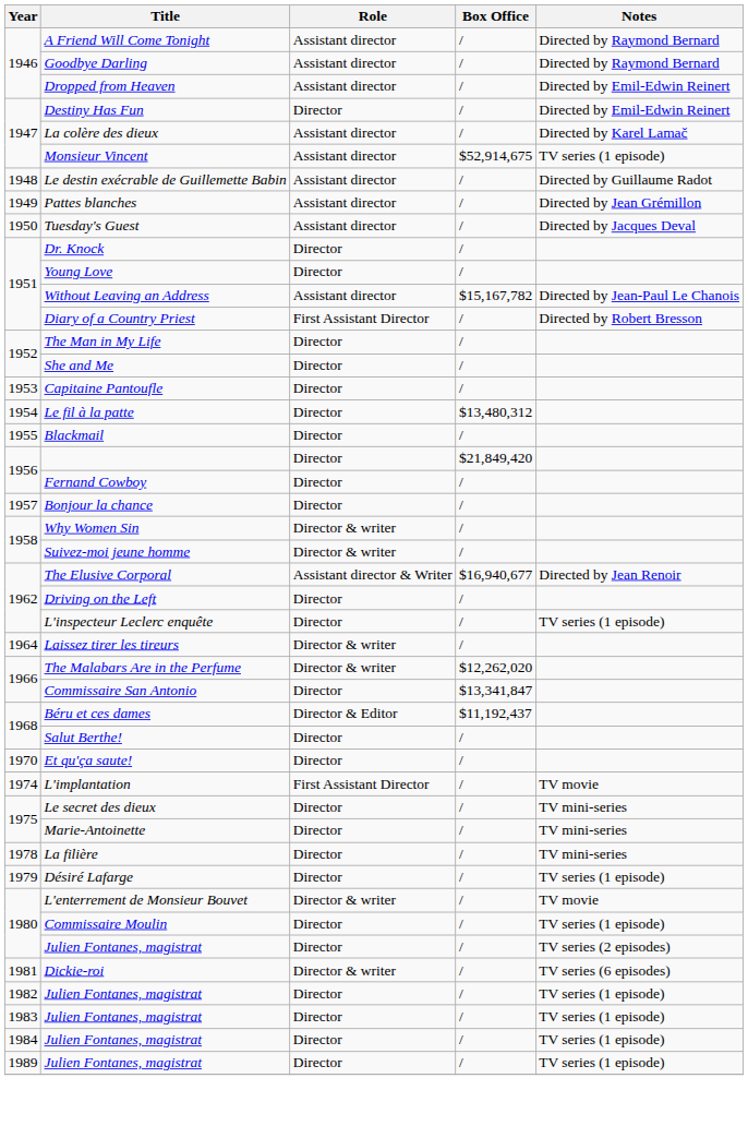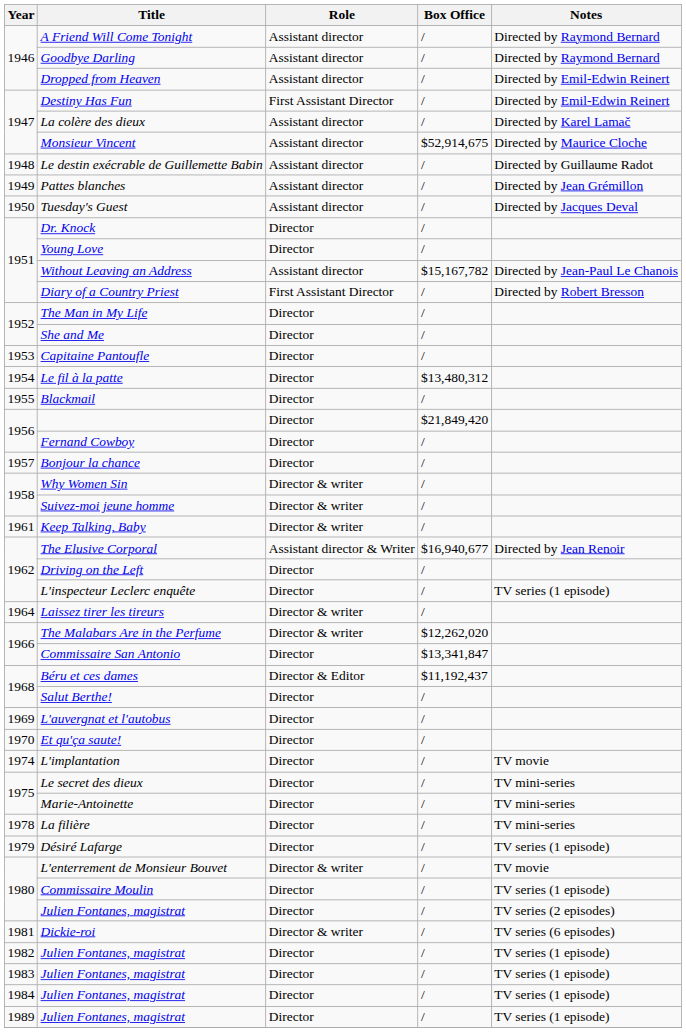 <table class="wikitable sortable">
 <tr>
 <th>Year</th>
 <th>Title</th>
 <th>Role</th>
 <th>Box Office</th>
 <th class="unsortable">Notes</th>
 </tr>
 <tr>
 <td rowspan=3>1946</td>
 <td><em><a href='#'>A Friend Will Come Tonight</a></em></td>
 <td>Assistant director</td>
 <td>/</td>
 <td>Directed by <a href='#'>Raymond Bernard</a></td>
 </tr>
 <tr>
 <td><em><a href='#'>Goodbye Darling</a></em></td>
 <td>Assistant director</td>
 <td>/</td>
 <td>Directed by <a href='#'>Raymond Bernard</a></td>
 </tr>
 <tr>
 <td><em><a href='#'>Dropped from Heaven</a></em></td>
 <td>Assistant director</td>
 <td>/</td>
 <td>Directed by <a href='#'>Emil-Edwin Reinert</a></td>
 </tr>
 <tr>
 <td rowspan=3>1947</td>
 <td><em><a href='#'>Destiny Has Fun</a></em></td>
-<td>Director</td>
+<td>First Assistant Director</td>
 <td>/</td>
 <td>Directed by <a href='#'>Emil-Edwin Reinert</a></td>
 </tr>
 <tr>
 <td><em>La colère des dieux</em></td>
 <td>Assistant director</td>
 <td>/</td>
 <td>Directed by <a href='#'>Karel Lamač</a></td>
 </tr>
 <tr>
 <td><em><a href='#'>Monsieur Vincent</a></em></td>
 <td>Assistant director</td>
 <td>$52,914,675</td>
-<td>TV series (1 episode)</td>
+<td>Directed by <a href='#'>Maurice Cloche</a></td>
 </tr>
 <tr>
 <td rowspan=1>1948</td>
 <td><em>Le destin exécrable de Guillemette Babin</em></td>
 <td>Assistant director</td>
 <td>/</td>
 <td>Directed by Guillaume Radot</td>
 </tr>
 <tr>
 <td rowspan=1>1949</td>
 <td><em>Pattes blanches</em></td>
 <td>Assistant director</td>
 <td>/</td>
 <td>Directed by <a href='#'>Jean Grémillon</a></td>
 </tr>
 <tr>
 <td rowspan=1>1950</td>
 <td><em>Tuesday's Guest</em></td>
 <td>Assistant director</td>
 <td>/</td>
 <td>Directed by <a href='#'>Jacques Deval</a></td>
 </tr>
 <tr>
 <td rowspan=4>1951</td>
 <td><em><a href='#'>Dr. Knock</a></em></td>
 <td>Director</td>
 <td>/</td>
 <td></td>
 </tr>
 <tr>
 <td><em><a href='#'>Young Love</a></em></td>
 <td>Director</td>
 <td>/</td>
 <td></td>
 </tr>
 <tr>
 <td><em><a href='#'>Without Leaving an Address</a></em></td>
 <td>Assistant director</td>
 <td>$15,167,782</td>
 <td>Directed by <a href='#'>Jean-Paul Le Chanois</a></td>
 </tr>
 <tr>
 <td><em><a href='#'>Diary of a Country Priest</a></em></td>
 <td>First Assistant Director</td>
 <td>/</td>
 <td>Directed by <a href='#'>Robert Bresson</a></td>
 </tr>
 <tr>
 <td rowspan=2>1952</td>
 <td><em><a href='#'>The Man in My Life</a></em></td>
 <td>Director</td>
 <td>/</td>
 <td></td>
 </tr>
 <tr>
 <td><em><a href='#'>She and Me</a></em></td>
 <td>Director</td>
 <td>/</td>
 <td></td>
 </tr>
 <tr>
 <td rowspan=1>1953</td>
 <td><em><a href='#'>Capitaine Pantoufle</a></em></td>
 <td>Director</td>
 <td>/</td>
 <td></td>
 </tr>
 <tr>
 <td rowspan=1>1954</td>
 <td><em><a href='#'>Le fil à la patte</a></em></td>
 <td>Director</td>
 <td>$13,480,312</td>
 <td></td>
 </tr>
 <tr>
 <td rowspan=1>1955</td>
 <td><em><a href='#'>Blackmail</a></em></td>
 <td>Director</td>
 <td>/</td>
 <td></td>
 </tr>
 <tr>
 <td rowspan=2>1956</td>
 <td></td>
 <td>Director</td>
 <td>$21,849,420</td>
 <td></td>
 </tr>
 <tr>
 <td><em><a href='#'>Fernand Cowboy</a></em></td>
 <td>Director</td>
 <td>/</td>
 <td></td>
 </tr>
 <tr>
 <td rowspan=1>1957</td>
 <td><em><a href='#'>Bonjour la chance</a></em></td>
 <td>Director</td>
 <td>/</td>
 <td></td>
 </tr>
 <tr>
 <td rowspan=2>1958</td>
 <td><em><a href='#'>Why Women Sin</a></em></td>
 <td>Director & writer</td>
 <td>/</td>
 <td></td>
 </tr>
 <tr>
 <td><em><a href='#'>Suivez-moi jeune homme</a></em></td>
 <td>Director & writer</td>
 <td>/</td>
 <td></td>
 </tr>
 <tr>
+<td rowspan=1>1961</td>
+<td><em><a href='#'>Keep Talking, Baby</a></em></td>
+<td>Director & writer</td>
+<td>/</td>
+<td></td>
+</tr>
+<tr>
 <td rowspan=3>1962</td>
 <td><em><a href='#'>The Elusive Corporal</a></em></td>
 <td>Assistant director & Writer</td>
 <td>$16,940,677</td>
 <td>Directed by <a href='#'>Jean Renoir</a></td>
 </tr>
 <tr>
 <td><em><a href='#'>Driving on the Left</a></em></td>
 <td>Director</td>
 <td>/</td>
 <td></td>
 </tr>
 <tr>
 <td><em>L'inspecteur Leclerc enquête</em></td>
 <td>Director</td>
 <td>/</td>
 <td>TV series (1 episode)</td>
 </tr>
 <tr>
 <td rowspan=1>1964</td>
 <td><em><a href='#'>Laissez tirer les tireurs</a></em></td>
 <td>Director & writer</td>
 <td>/</td>
 <td></td>
 </tr>
 <tr>
 <td rowspan=2>1966</td>
 <td><em><a href='#'>The Malabars Are in the Perfume</a></em></td>
 <td>Director & writer</td>
 <td>$12,262,020</td>
 <td></td>
 </tr>
 <tr>
 <td><em><a href='#'>Commissaire San Antonio</a></em></td>
 <td>Director</td>
 <td>$13,341,847</td>
 <td></td>
 </tr>
 <tr>
 <td rowspan=2>1968</td>
 <td><em><a href='#'>Béru et ces dames</a></em></td>
 <td>Director & Editor</td>
 <td>$11,192,437</td>
 <td></td>
 </tr>
 <tr>
 <td><em><a href='#'>Salut Berthe!</a></em></td>
 <td>Director</td>
 <td>/</td>
 <td></td>
 </tr>
 <tr>
+<td rowspan=1>1969</td>
+<td><em><a href='#'>L'auvergnat et l'autobus</a></em></td>
+<td>Director</td>
+<td>/</td>
+<td></td>
+</tr>
+<tr>
 <td rowspan=1>1970</td>
 <td><em><a href='#'>Et qu'ça saute!</a></em></td>
 <td>Director</td>
 <td>/</td>
 <td></td>
 </tr>
 <tr>
 <td rowspan=1>1974</td>
 <td><em>L'implantation</em></td>
-<td>First Assistant Director</td>
+<td>Director</td>
 <td>/</td>
 <td>TV movie</td>
 </tr>
 <tr>
 <td rowspan=2>1975</td>
 <td><em>Le secret des dieux</em></td>
 <td>Director</td>
 <td>/</td>
 <td>TV mini-series</td>
 </tr>
 <tr>
 <td><em>Marie-Antoinette</em></td>
 <td>Director</td>
 <td>/</td>
 <td>TV mini-series</td>
 </tr>
 <tr>
 <td rowspan=1>1978</td>
 <td><em>La filière</em></td>
 <td>Director</td>
 <td>/</td>
 <td>TV mini-series</td>
 </tr>
 <tr>
 <td rowspan=1>1979</td>
 <td><em>Désiré Lafarge</em></td>
 <td>Director</td>
 <td>/</td>
 <td>TV series (1 episode)</td>
 </tr>
 <tr>
 <td rowspan=3>1980</td>
 <td><em>L'enterrement de Monsieur Bouvet</em></td>
 <td>Director & writer</td>
 <td>/</td>
 <td>TV movie</td>
 </tr>
 <tr>
 <td><em><a href='#'>Commissaire Moulin</a></em></td>
 <td>Director</td>
 <td>/</td>
 <td>TV series (1 episode)</td>
 </tr>
 <tr>
 <td><em><a href='#'>Julien Fontanes, magistrat</a></em></td>
 <td>Director</td>
 <td>/</td>
 <td>TV series (2 episodes)</td>
 </tr>
 <tr>
 <td rowspan=1>1981</td>
 <td><em><a href='#'>Dickie-roi</a></em></td>
 <td>Director & writer</td>
 <td>/</td>
 <td>TV series (6 episodes)</td>
 </tr>
 <tr>
 <td rowspan=1>1982</td>
 <td><em><a href='#'>Julien Fontanes, magistrat</a></em></td>
 <td>Director</td>
 <td>/</td>
 <td>TV series (1 episode)</td>
 </tr>
 <tr>
 <td rowspan=1>1983</td>
 <td><em><a href='#'>Julien Fontanes, magistrat</a></em></td>
 <td>Director</td>
 <td>/</td>
 <td>TV series (1 episode)</td>
 </tr>
 <tr>
 <td rowspan=1>1984</td>
 <td><em><a href='#'>Julien Fontanes, magistrat</a></em></td>
 <td>Director</td>
 <td>/</td>
 <td>TV series (1 episode)</td>
 </tr>
 <tr>
 <td rowspan=1>1989</td>
 <td><em><a href='#'>Julien Fontanes, magistrat</a></em></td>
 <td>Director</td>
 <td>/</td>
 <td>TV series (1 episode)</td>
 </tr>
 <tr>
 </tr>
 </table>
